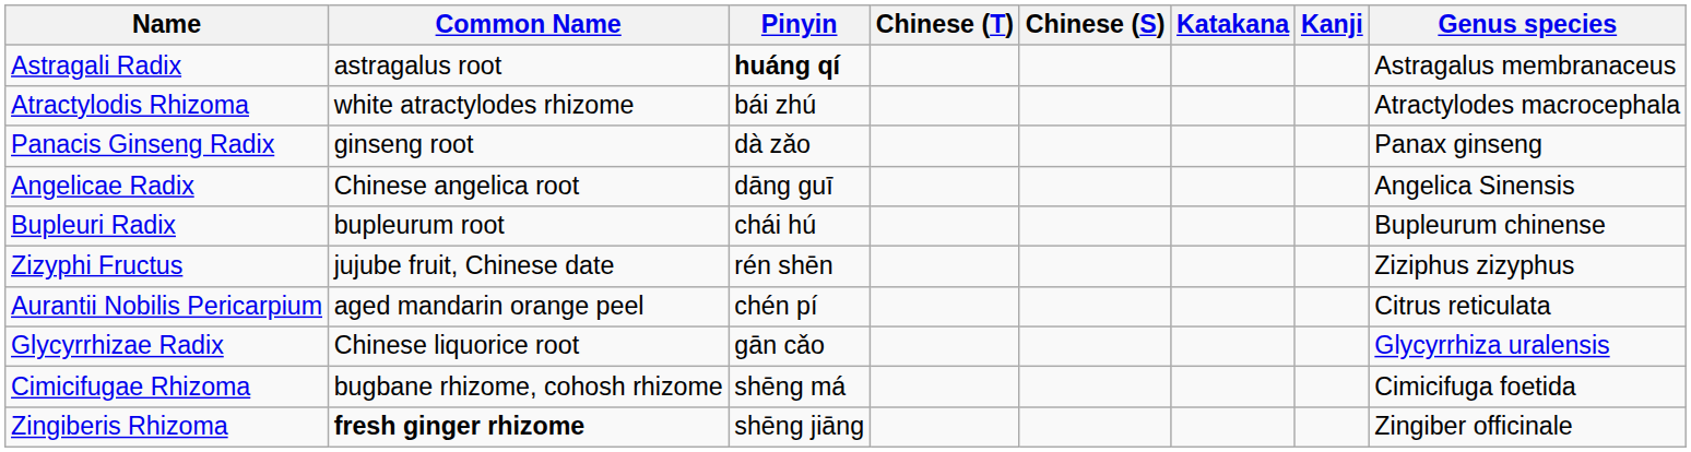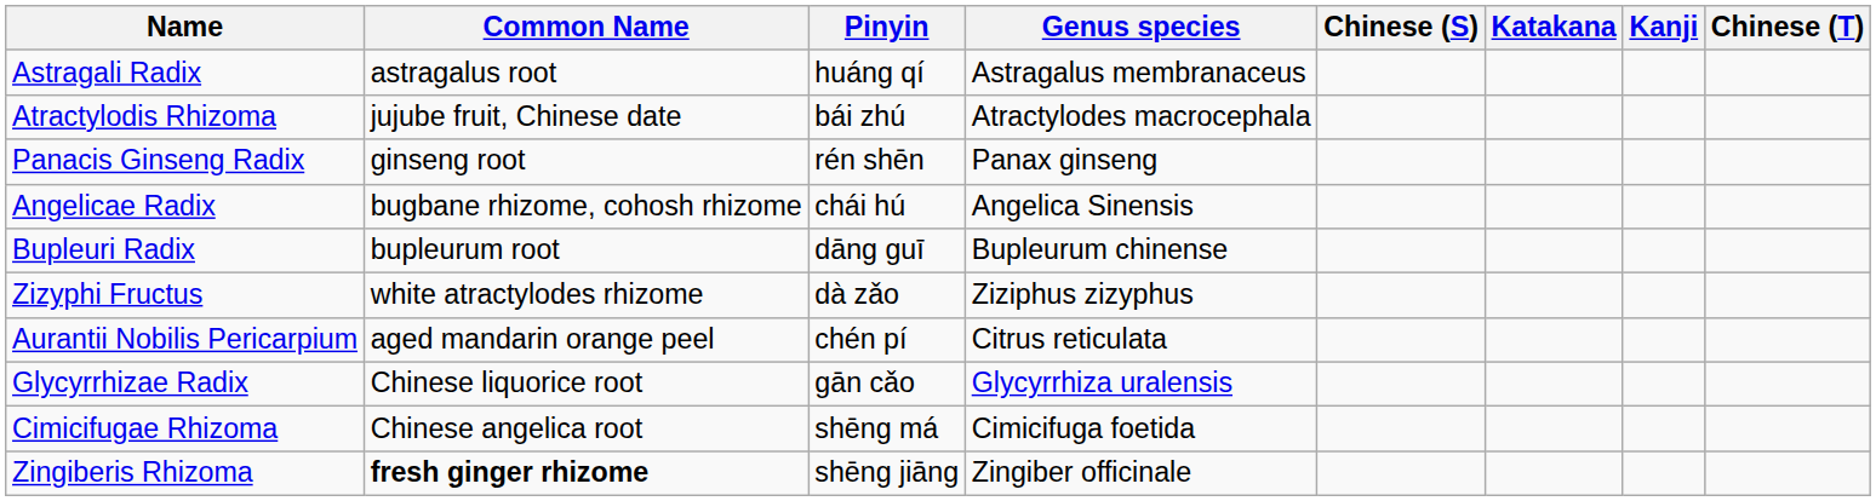 <table class="wikitable">
 <tr>
 <th>Name</th>
 <th><a href='#'>Common Name</a></th>
 <th><a href='#'>Pinyin</a></th>
-<th>Chinese (<a href='#'>T</a>)</th>
+<th><a href='#'>Genus species</a></th>
 <th>Chinese (<a href='#'>S</a>)</th>
 <th><a href='#'>Katakana</a></th>
 <th><a href='#'>Kanji</a></th>
-<th><a href='#'>Genus species</a></th>
+<th>Chinese (<a href='#'>T</a>)</th>
 </tr>
 <tr>
 <td><a href='#'>Astragali Radix</a></td>
 <td>astragalus root</td>
-<td><strong>huáng qí</strong></td>
+<td>huáng qí</td>
+<td>Astragalus membranaceus</td>
 <td></td>
 <td></td>
 <td></td>
 <td></td>
-<td>Astragalus membranaceus</td>
 </tr>
 <tr>
 <td><a href='#'>Atractylodis Rhizoma</a></td>
-<td>white atractylodes rhizome</td>
+<td>jujube fruit, Chinese date</td>
 <td>bái zhú</td>
+<td>Atractylodes macrocephala</td>
 <td></td>
 <td></td>
 <td></td>
 <td></td>
-<td>Atractylodes macrocephala</td>
 </tr>
 <tr>
 <td><a href='#'>Panacis Ginseng Radix</a></td>
 <td>ginseng root</td>
-<td>dà zǎo</td>
+<td>rén shēn</td>
+<td>Panax ginseng</td>
 <td></td>
 <td></td>
 <td></td>
 <td></td>
-<td>Panax ginseng</td>
 </tr>
 <tr>
 <td><a href='#'>Angelicae Radix</a></td>
-<td>Chinese angelica root</td>
-<td>dāng guī</td>
+<td>bugbane rhizome, cohosh rhizome</td>
+<td>chái hú</td>
+<td>Angelica Sinensis</td>
 <td></td>
 <td></td>
 <td></td>
 <td></td>
-<td>Angelica Sinensis</td>
 </tr>
 <tr>
 <td><a href='#'>Bupleuri Radix</a></td>
 <td>bupleurum root</td>
-<td>chái hú</td>
+<td>dāng guī</td>
+<td>Bupleurum chinense</td>
 <td></td>
 <td></td>
 <td></td>
 <td></td>
-<td>Bupleurum chinense</td>
 </tr>
 <tr>
 <td><a href='#'>Zizyphi Fructus</a></td>
-<td>jujube fruit, Chinese date</td>
-<td>rén shēn</td>
+<td>white atractylodes rhizome</td>
+<td>dà zǎo</td>
+<td>Ziziphus zizyphus</td>
 <td></td>
 <td></td>
 <td></td>
 <td></td>
-<td>Ziziphus zizyphus</td>
 </tr>
 <tr>
 <td><a href='#'>Aurantii Nobilis Pericarpium</a></td>
 <td>aged mandarin orange peel</td>
 <td>chén pí</td>
+<td>Citrus reticulata</td>
 <td></td>
 <td></td>
 <td></td>
 <td></td>
-<td>Citrus reticulata</td>
 </tr>
 <tr>
 <td><a href='#'>Glycyrrhizae Radix</a></td>
 <td>Chinese liquorice root</td>
 <td>gān cǎo</td>
+<td><a href='#'>Glycyrrhiza uralensis</a></td>
 <td></td>
 <td></td>
 <td></td>
 <td></td>
-<td><a href='#'>Glycyrrhiza uralensis</a></td>
 </tr>
 <tr>
 <td><a href='#'>Cimicifugae Rhizoma</a></td>
-<td>bugbane rhizome, cohosh rhizome</td>
+<td>Chinese angelica root</td>
 <td>shēng má</td>
+<td>Cimicifuga foetida</td>
 <td></td>
 <td></td>
 <td></td>
 <td></td>
-<td>Cimicifuga foetida</td>
 </tr>
 <tr>
 <td><a href='#'>Zingiberis Rhizoma</a></td>
 <td><strong>fresh ginger rhizome</strong></td>
 <td>shēng jiāng</td>
+<td>Zingiber officinale</td>
 <td></td>
 <td></td>
 <td></td>
 <td></td>
-<td>Zingiber officinale</td>
 </tr>
 </table>
